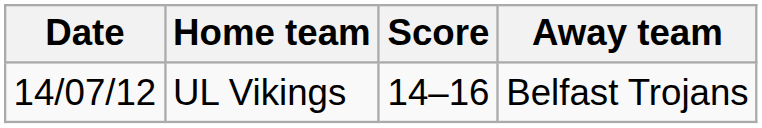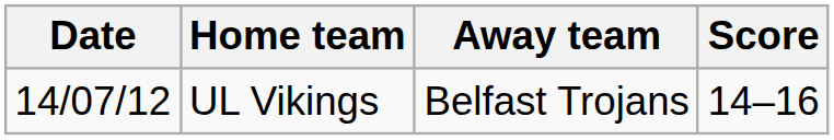 <table class="wikitable">
 <tr>
 <th>Date</th>
 <th>Home team</th>
+<th>Away team</th>
 <th>Score</th>
-<th>Away team</th>
 </tr>
 <tr>
 <td>14/07/12</td>
 <td>UL Vikings</td>
+<td>Belfast Trojans</td>
 <td>14–16</td>
-<td>Belfast Trojans</td>
 </tr>
 </table>
